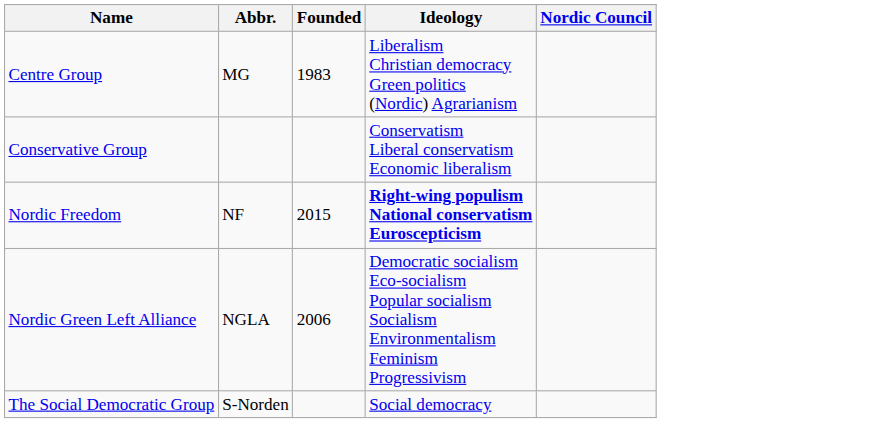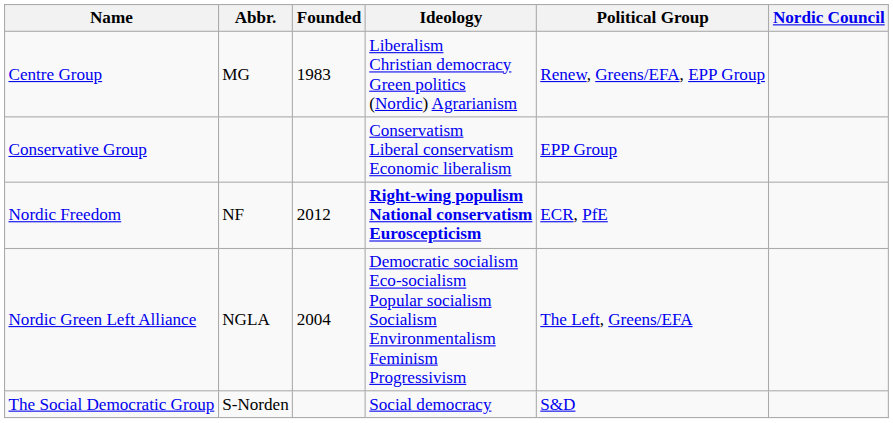 <table class="wikitable centre sortable">
 <tr>
 <th>Name</th>
 <th>Abbr.</th>
 <th>Founded</th>
 <th>Ideology</th>
+<th>Political Group</th>
 <th><a href='#'>Nordic Council</a></th>
 </tr>
 <tr>
 <td><a href='#'>Centre Group</a></td>
 <td>MG</td>
 <td>1983</td>
 <td><a href='#'>Liberalism</a><br><a href='#'>Christian democracy</a><br><a href='#'>Green politics</a><br>(<a href='#'>Nordic</a>) <a href='#'>Agrarianism</a></td>
+<td><a href='#'>Renew</a>, <a href='#'>Greens/EFA</a>, <a href='#'>EPP Group</a></td>
 <td></td>
 </tr>
 <tr>
 <td><a href='#'>Conservative Group</a></td>
 <td></td>
 <td></td>
 <td><a href='#'>Conservatism</a><br><a href='#'>Liberal conservatism</a><br><a href='#'>Economic liberalism</a></td>
+<td><a href='#'>EPP Group</a></td>
 <td></td>
 </tr>
 <tr>
 <td><a href='#'>Nordic Freedom</a></td>
 <td>NF</td>
-<td>2015</td>
+<td>2012</td>
 <td><strong><a href='#'>Right-wing populism</a><br><a href='#'>National conservatism</a><br><a href='#'>Euroscepticism</a></strong></td>
+<td><a href='#'>ECR</a>, <a href='#'>PfE</a></td>
 <td></td>
 </tr>
 <tr>
 <td><a href='#'>Nordic Green Left Alliance</a></td>
 <td>NGLA</td>
-<td>2006</td>
+<td>2004</td>
 <td><a href='#'>Democratic socialism</a><br><a href='#'>Eco-socialism</a><br><a href='#'>Popular socialism</a><br><a href='#'>Socialism</a><br><a href='#'>Environmentalism</a><br><a href='#'>Feminism</a><br><a href='#'>Progressivism</a></td>
+<td><a href='#'>The Left</a>, <a href='#'>Greens/EFA</a></td>
 <td></td>
 </tr>
 <tr>
 <td><a href='#'>The Social Democratic Group</a></td>
 <td>S-Norden</td>
 <td></td>
 <td><a href='#'>Social democracy</a></td>
+<td><a href='#'>S&D</a></td>
 <td></td>
 </tr>
 </table>
